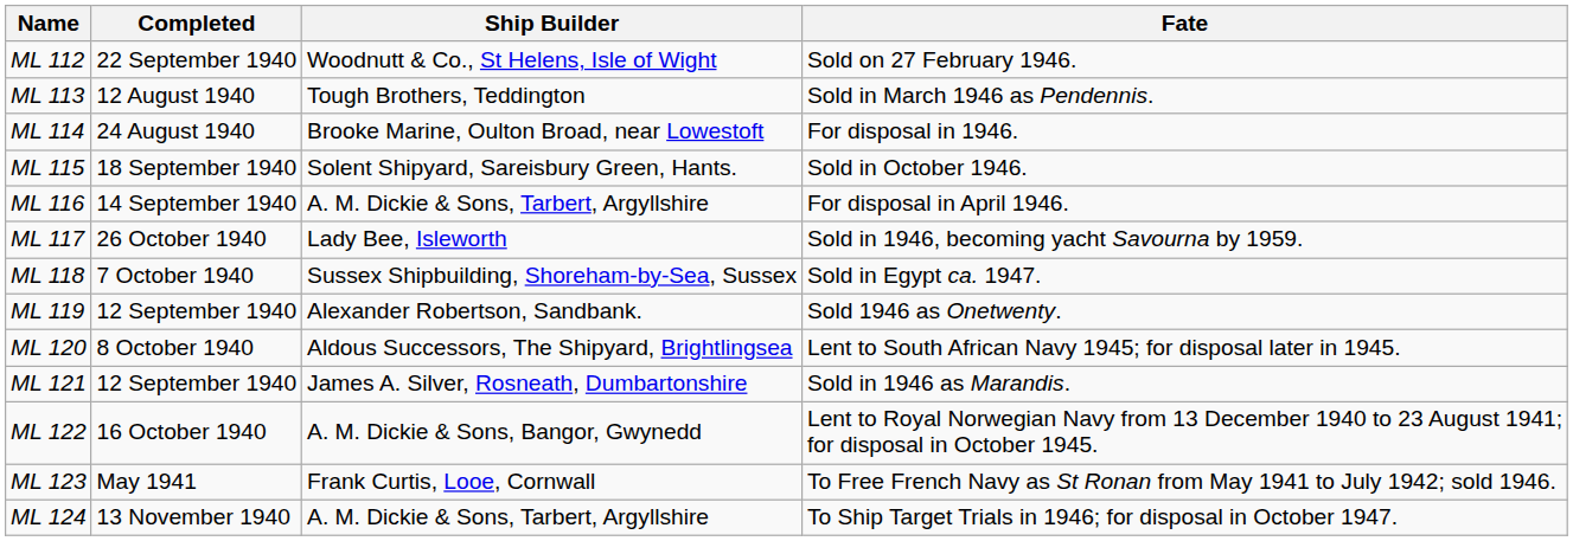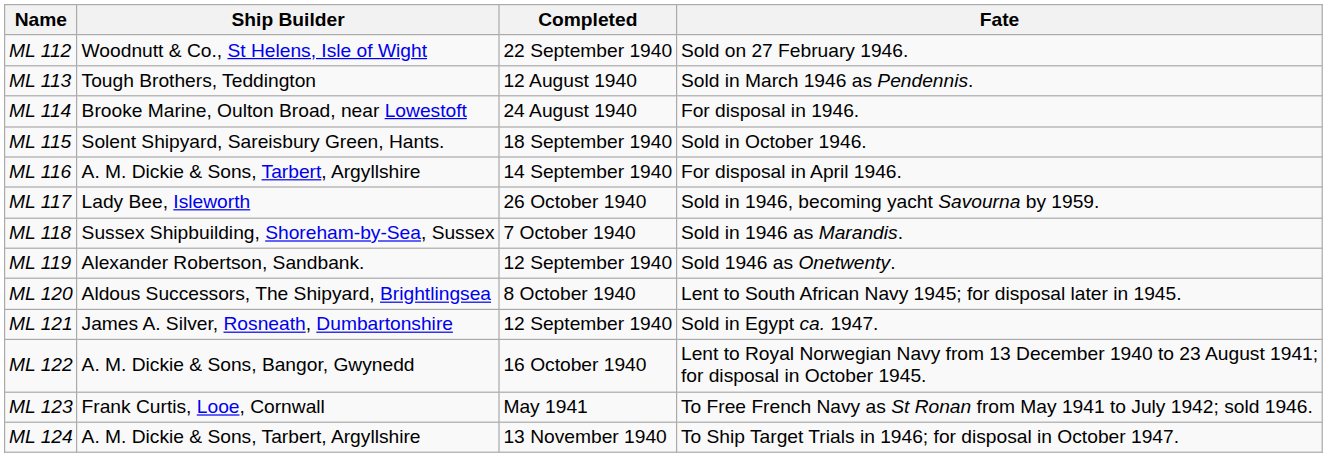 <table class="wikitable" style="text-align:left">
 <tr>
 <th>Name</th>
+<th>Ship Builder</th>
 <th>Completed</th>
-<th>Ship Builder</th>
 <th>Fate</th>
 </tr>
 <tr>
 <td><em>ML 112</em></td>
+<td>Woodnutt & Co., <a href='#'>St Helens, Isle of Wight</a></td>
 <td>22 September 1940</td>
-<td>Woodnutt & Co., <a href='#'>St Helens, Isle of Wight</a></td>
 <td>Sold on 27 February 1946.</td>
 </tr>
 <tr>
 <td><em>ML 113</em></td>
+<td>Tough Brothers, Teddington</td>
 <td>12 August 1940</td>
-<td>Tough Brothers, Teddington</td>
 <td>Sold in March 1946 as <em>Pendennis</em>.</td>
 </tr>
 <tr>
 <td><em>ML 114</em></td>
+<td>Brooke Marine, Oulton Broad, near <a href='#'>Lowestoft</a></td>
 <td>24 August 1940</td>
-<td>Brooke Marine, Oulton Broad, near <a href='#'>Lowestoft</a></td>
 <td>For disposal in 1946.</td>
 </tr>
 <tr>
 <td><em>ML 115</em></td>
+<td>Solent Shipyard, Sareisbury Green, Hants.</td>
 <td>18 September 1940</td>
-<td>Solent Shipyard, Sareisbury Green, Hants.</td>
 <td>Sold in October 1946.</td>
 </tr>
 <tr>
 <td><em>ML 116</em></td>
+<td>A. M. Dickie & Sons, <a href='#'>Tarbert</a>, Argyllshire</td>
 <td>14 September 1940</td>
-<td>A. M. Dickie & Sons, <a href='#'>Tarbert</a>, Argyllshire</td>
 <td>For disposal in April 1946.</td>
 </tr>
 <tr>
 <td><em>ML 117</em></td>
+<td>Lady Bee, <a href='#'>Isleworth</a></td>
 <td>26 October 1940</td>
-<td>Lady Bee, <a href='#'>Isleworth</a></td>
 <td>Sold in 1946, becoming yacht <em>Savourna</em> by 1959.</td>
 </tr>
 <tr>
 <td><em>ML 118</em></td>
+<td>Sussex Shipbuilding, <a href='#'>Shoreham-by-Sea</a>, Sussex</td>
 <td>7 October 1940</td>
-<td>Sussex Shipbuilding, <a href='#'>Shoreham-by-Sea</a>, Sussex</td>
-<td>Sold in Egypt <em>ca.</em> 1947.</td>
+<td>Sold in 1946 as <em>Marandis</em>.</td>
 </tr>
 <tr>
 <td><em>ML 119</em></td>
+<td>Alexander Robertson, Sandbank.</td>
 <td>12 September 1940</td>
-<td>Alexander Robertson, Sandbank.</td>
 <td>Sold 1946 as <em>Onetwenty</em>.</td>
 </tr>
 <tr>
 <td><em>ML 120</em></td>
+<td>Aldous Successors, The Shipyard, <a href='#'>Brightlingsea</a></td>
 <td>8 October 1940</td>
-<td>Aldous Successors, The Shipyard, <a href='#'>Brightlingsea</a></td>
 <td>Lent to South African Navy 1945; for disposal later in 1945.</td>
 </tr>
 <tr>
 <td><em>ML 121</em></td>
+<td>James A. Silver, <a href='#'>Rosneath</a>, <a href='#'>Dumbartonshire</a></td>
 <td>12 September 1940</td>
-<td>James A. Silver, <a href='#'>Rosneath</a>, <a href='#'>Dumbartonshire</a></td>
-<td>Sold in 1946 as <em>Marandis</em>.</td>
+<td>Sold in Egypt <em>ca.</em> 1947.</td>
 </tr>
 <tr>
 <td><em>ML 122</em></td>
+<td>A. M. Dickie & Sons, Bangor, Gwynedd</td>
 <td>16 October 1940</td>
-<td>A. M. Dickie & Sons, Bangor, Gwynedd</td>
 <td>Lent to Royal Norwegian Navy from 13 December 1940 to 23 August 1941; <br>for disposal in October 1945.</td>
 </tr>
 <tr>
 <td><em>ML 123</em></td>
+<td>Frank Curtis, <a href='#'>Looe</a>, Cornwall</td>
 <td>May 1941</td>
-<td>Frank Curtis, <a href='#'>Looe</a>, Cornwall</td>
 <td>To Free French Navy as <em>St Ronan</em> from May 1941 to July 1942; sold 1946.</td>
 </tr>
 <tr>
 <td><em>ML 124</em></td>
+<td>A. M. Dickie & Sons, Tarbert, Argyllshire</td>
 <td>13 November 1940</td>
-<td>A. M. Dickie & Sons, Tarbert, Argyllshire</td>
 <td>To Ship Target Trials in 1946; for disposal in October 1947.</td>
 </tr>
 </table>
